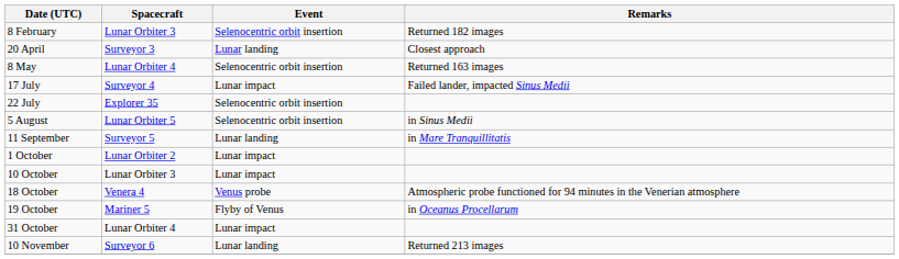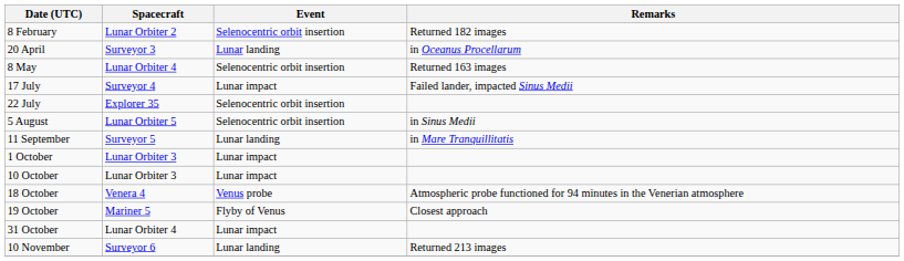 <table class=wikitable width="100%">
 <tr>
 <th>Date (UTC)</th>
 <th>Spacecraft</th>
 <th>Event</th>
 <th>Remarks</th>
 </tr>
 <tr>
 <td>8 February</td>
-<td><a href='#'>Lunar Orbiter 3</a></td>
+<td><a href='#'>Lunar Orbiter 2</a></td>
 <td><a href='#'>Selenocentric orbit</a> insertion</td>
 <td>Returned 182 images</td>
 </tr>
 <tr>
 <td>20 April</td>
 <td><a href='#'>Surveyor 3</a></td>
 <td><a href='#'>Lunar</a> landing</td>
-<td>Closest approach </td>
+<td>in <em><a href='#'>Oceanus Procellarum</a></em></td>
 </tr>
 <tr>
 <td>8 May</td>
 <td><a href='#'>Lunar Orbiter 4</a></td>
 <td>Selenocentric orbit insertion</td>
 <td>Returned 163 images</td>
 </tr>
 <tr>
 <td>17 July</td>
 <td><a href='#'>Surveyor 4</a></td>
 <td>Lunar impact</td>
 <td>Failed lander, impacted <em><a href='#'>Sinus Medii</a></em></td>
 </tr>
 <tr>
 <td>22 July</td>
 <td><a href='#'>Explorer 35</a></td>
 <td>Selenocentric orbit insertion</td>
 <td></td>
 </tr>
 <tr>
 <td>5 August</td>
 <td><a href='#'>Lunar Orbiter 5</a></td>
 <td>Selenocentric orbit insertion</td>
 <td>in <em>Sinus Medii</em></td>
 </tr>
 <tr>
 <td>11 September</td>
 <td><a href='#'>Surveyor 5</a></td>
 <td>Lunar landing</td>
 <td>in <em><a href='#'>Mare Tranquillitatis</a></em></td>
 </tr>
 <tr>
 <td>1 October</td>
-<td><a href='#'>Lunar Orbiter 2</a></td>
+<td><a href='#'>Lunar Orbiter 3</a></td>
 <td>Lunar impact</td>
 <td></td>
 </tr>
 <tr>
 <td>10 October</td>
 <td>Lunar Orbiter 3</td>
 <td>Lunar impact</td>
 <td></td>
 </tr>
 <tr>
 <td>18 October</td>
 <td><a href='#'>Venera 4</a></td>
 <td><a href='#'>Venus</a> probe</td>
 <td>Atmospheric probe functioned for 94 minutes in the Venerian atmosphere</td>
 </tr>
 <tr>
 <td>19 October</td>
 <td><a href='#'>Mariner 5</a></td>
 <td>Flyby of Venus</td>
-<td>in <em><a href='#'>Oceanus Procellarum</a></em></td>
+<td>Closest approach </td>
 </tr>
 <tr>
 <td>31 October</td>
 <td>Lunar Orbiter 4</td>
 <td>Lunar impact</td>
 <td></td>
 </tr>
 <tr>
 <td>10 November</td>
 <td><a href='#'>Surveyor 6</a></td>
 <td>Lunar landing</td>
 <td>Returned 213 images</td>
 </tr>
 <tr>
 </tr>
 </table>
